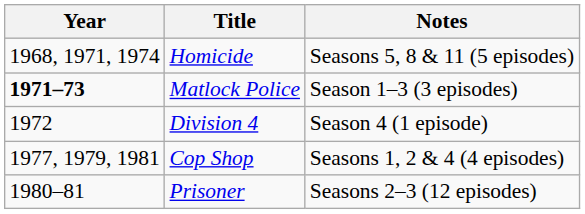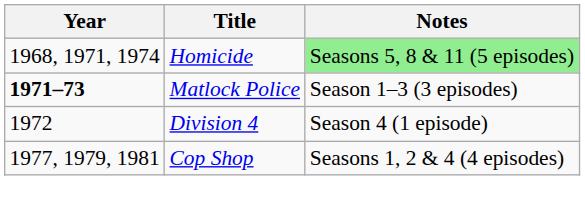 <table class="wikitable">
 <tr>
 <th>Year</th>
 <th>Title</th>
 <th>Notes</th>
 </tr>
 <tr>
 <td>1968, 1971, 1974</td>
 <td><em><a href='#'>Homicide</a></em></td>
-<td>Seasons 5, 8 & 11 (5 episodes)</td>
+<td style="background: lightgreen;">Seasons 5, 8 & 11 (5 episodes)</td>
 </tr>
 <tr>
 <td><strong>1971–73</strong></td>
 <td><em><a href='#'>Matlock Police</a></em></td>
 <td>Season 1–3 (3 episodes)</td>
 </tr>
 <tr>
 <td>1972</td>
 <td><em><a href='#'>Division 4</a></em></td>
 <td>Season 4 (1 episode)</td>
 </tr>
 <tr>
 <td>1977, 1979, 1981</td>
 <td><em><a href='#'>Cop Shop</a></em></td>
 <td>Seasons 1, 2 & 4 (4 episodes)</td>
 </tr>
-<tr>
-<td>1980–81</td>
-<td><em><a href='#'>Prisoner</a></em></td>
-<td>Seasons 2–3 (12 episodes)</td>
-</tr>
 </table>
